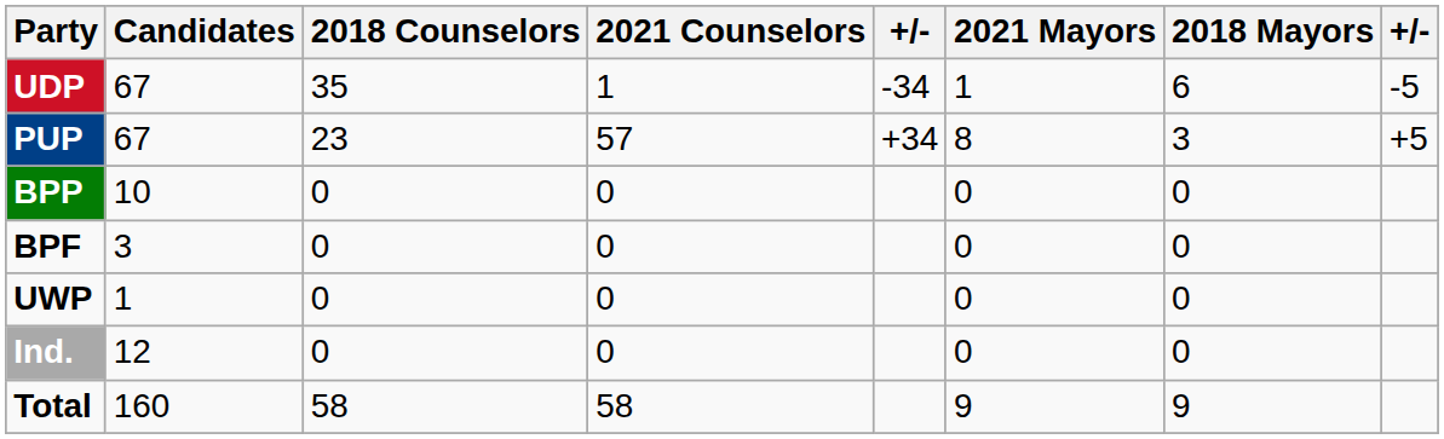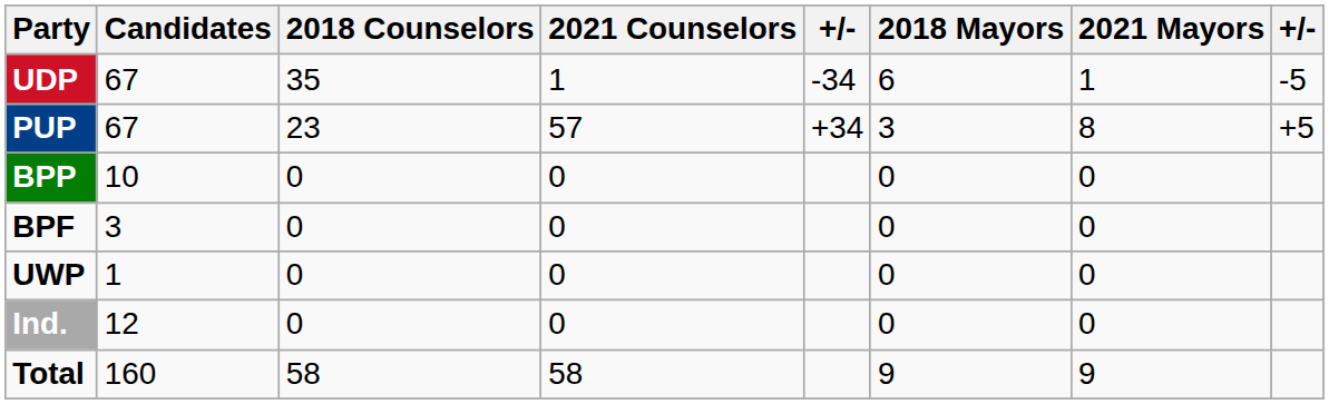 <table class="wikitable sortable">
 <tr>
 <th>Party</th>
 <th>Candidates</th>
 <th>2018 Counselors</th>
 <th>2021 Counselors</th>
 <th>+/-</th>
+<th>2018 Mayors</th>
 <th>2021 Mayors</th>
-<th>2018 Mayors</th>
 <th>+/-</th>
 </tr>
 <tr>
 <td style="background: #CE1126; color: white"><strong>UDP</strong></td>
 <td>67</td>
 <td>35</td>
 <td>1</td>
 <td>-34</td>
+<td>6</td>
 <td>1</td>
-<td>6</td>
 <td>-5</td>
 </tr>
 <tr>
 <td style="background: #003F87; color: white"><strong>PUP</strong></td>
 <td>67</td>
 <td>23</td>
 <td>57</td>
 <td>+34</td>
+<td>3</td>
 <td>8</td>
-<td>3</td>
 <td>+5</td>
 </tr>
 <tr>
 <td style="background: #037D04; color: white"><strong>BPP</strong></td>
 <td>10</td>
 <td>0</td>
 <td>0</td>
 <td></td>
 <td>0</td>
 <td>0</td>
 <td></td>
 </tr>
 <tr>
 <td><strong>BPF</strong></td>
 <td>3</td>
 <td>0</td>
 <td>0</td>
 <td></td>
 <td>0</td>
 <td>0</td>
 <td></td>
 </tr>
 <tr>
 <td><strong>UWP</strong></td>
 <td>1</td>
 <td>0</td>
 <td>0</td>
 <td></td>
 <td>0</td>
 <td>0</td>
 <td></td>
 </tr>
 <tr>
 <td style="background: #A9A9A9; color: white"><strong>Ind.</strong></td>
 <td>12</td>
 <td>0</td>
 <td>0</td>
 <td></td>
 <td>0</td>
 <td>0</td>
 <td></td>
 </tr>
 <tr>
 <td><strong>Total</strong></td>
 <td>160</td>
 <td>58</td>
 <td>58</td>
 <td></td>
 <td>9</td>
 <td>9</td>
 <td></td>
 </tr>
 </table>
